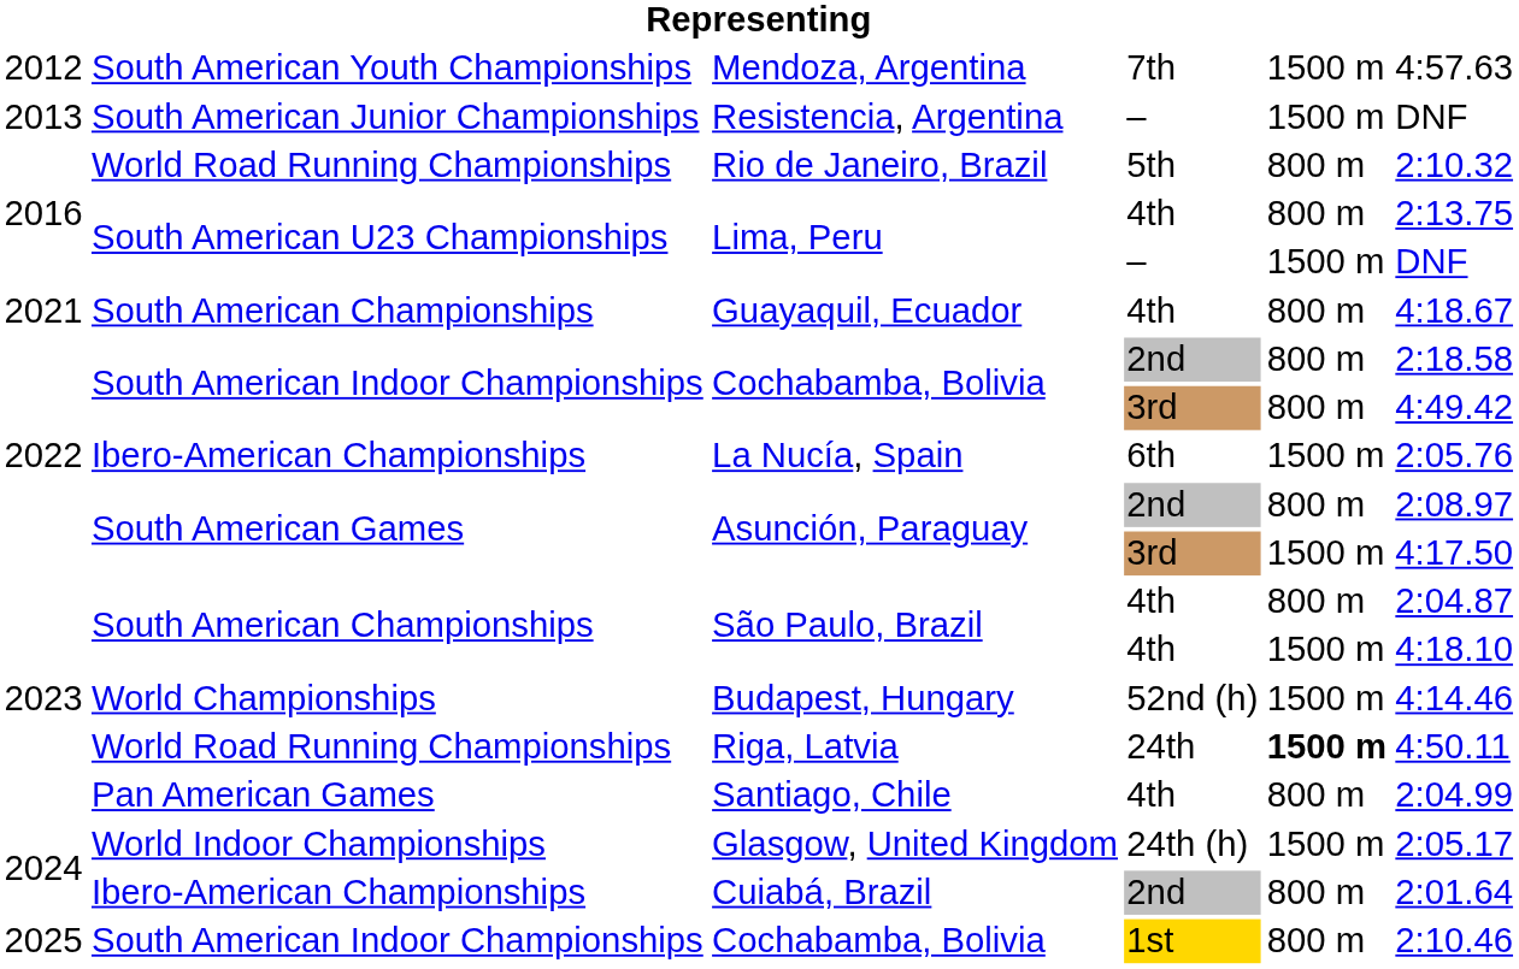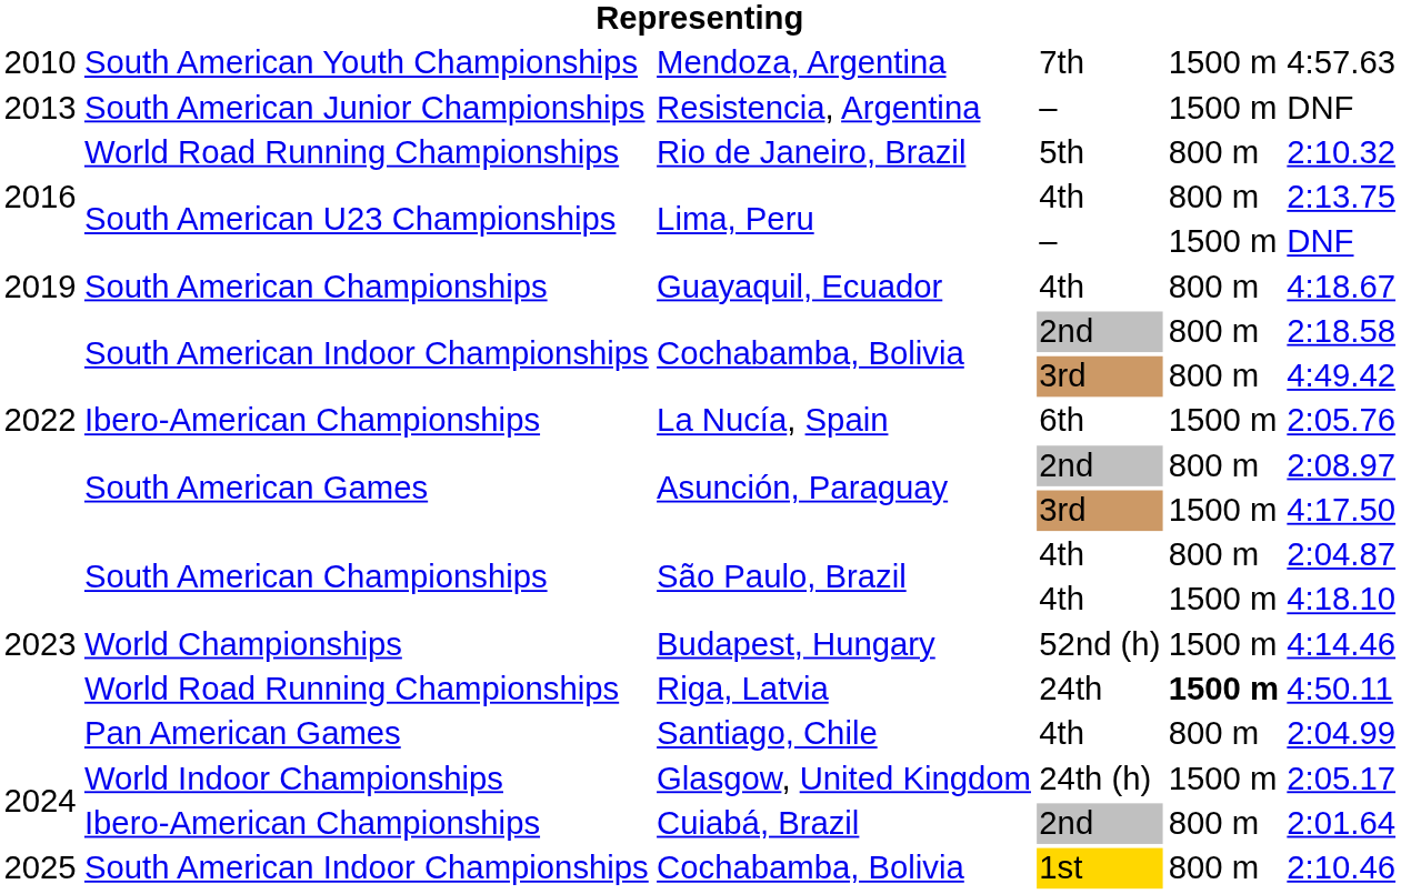 <table>
 <tr>
 <th colspan="6">Representing </th>
 </tr>
 <tr>
-<td>2012</td>
+<td>2010</td>
 <td><a href='#'>South American Youth Championships</a></td>
 <td><a href='#'>Mendoza, Argentina</a></td>
 <td>7th</td>
 <td>1500 m</td>
 <td>4:57.63</td>
 </tr>
 <tr>
 <td>2013</td>
 <td><a href='#'>South American Junior Championships</a></td>
 <td><a href='#'>Resistencia</a>, <a href='#'>Argentina</a></td>
 <td>–</td>
 <td>1500 m</td>
 <td>DNF</td>
 </tr>
 <tr>
 <td rowspan=3>2016</td>
 <td><a href='#'>World Road Running Championships</a></td>
 <td><a href='#'>Rio de Janeiro, Brazil</a></td>
 <td>5th</td>
 <td>800 m</td>
 <td><a href='#'>2:10.32</a></td>
 </tr>
 <tr>
 <td rowspan=2><a href='#'>South American U23 Championships</a></td>
 <td rowspan=2><a href='#'>Lima, Peru</a></td>
 <td>4th</td>
 <td>800 m</td>
 <td><a href='#'>2:13.75</a></td>
 </tr>
 <tr>
 <td>–</td>
 <td>1500 m</td>
 <td><a href='#'>DNF</a></td>
 </tr>
 <tr>
-<td>2021</td>
+<td>2019</td>
 <td><a href='#'>South American Championships</a></td>
 <td><a href='#'>Guayaquil, Ecuador</a></td>
 <td>4th</td>
 <td>800 m</td>
 <td><a href='#'>4:18.67</a></td>
 </tr>
 <tr>
 <td rowspan=5>2022</td>
 <td rowspan=2><a href='#'>South American Indoor Championships</a></td>
 <td rowspan=2><a href='#'>Cochabamba, Bolivia</a></td>
 <td bgcolor=silver>2nd</td>
 <td>800 m</td>
 <td><a href='#'>2:18.58</a></td>
 </tr>
 <tr>
 <td bgcolor=cc9966>3rd</td>
 <td>800 m</td>
 <td><a href='#'>4:49.42</a></td>
 </tr>
 <tr>
 <td><a href='#'>Ibero-American Championships</a></td>
 <td><a href='#'>La Nucía</a>, <a href='#'>Spain</a></td>
 <td>6th</td>
 <td>1500 m</td>
 <td><a href='#'>2:05.76</a></td>
 </tr>
 <tr>
 <td rowspan=2><a href='#'>South American Games</a></td>
 <td rowspan=2><a href='#'>Asunción, Paraguay</a></td>
 <td bgcolor=silver>2nd</td>
 <td>800 m</td>
 <td><a href='#'>	2:08.97</a></td>
 </tr>
 <tr>
 <td bgcolor=cc9966>3rd</td>
 <td>1500 m</td>
 <td><a href='#'>	4:17.50</a></td>
 </tr>
 <tr>
 <td rowspan=5>2023</td>
 <td rowspan=2><a href='#'>South American Championships</a></td>
 <td rowspan=2><a href='#'>São Paulo, Brazil</a></td>
 <td>4th</td>
 <td>800 m</td>
 <td><a href='#'>2:04.87</a></td>
 </tr>
 <tr>
 <td>4th</td>
 <td>1500 m</td>
 <td><a href='#'>4:18.10</a></td>
 </tr>
 <tr>
 <td><a href='#'>World Championships</a></td>
 <td><a href='#'>Budapest, Hungary</a></td>
 <td>52nd (h)</td>
 <td>1500 m</td>
 <td><a href='#'>4:14.46</a></td>
 </tr>
 <tr>
 <td><a href='#'>World Road Running Championships</a></td>
 <td><a href='#'>Riga, Latvia</a></td>
 <td>24th</td>
 <td><strong>1500 m</strong></td>
 <td><a href='#'>4:50.11</a></td>
 </tr>
 <tr>
 <td><a href='#'>Pan American Games</a></td>
 <td><a href='#'>Santiago, Chile</a></td>
 <td>4th</td>
 <td>800 m</td>
 <td><a href='#'>2:04.99</a></td>
 </tr>
 <tr>
 <td rowspan=2>2024</td>
 <td><a href='#'>World Indoor Championships</a></td>
 <td><a href='#'>Glasgow</a>, <a href='#'>United Kingdom</a></td>
 <td>24th (h)</td>
 <td>1500 m</td>
 <td><a href='#'>2:05.17</a></td>
 </tr>
 <tr>
 <td><a href='#'>Ibero-American Championships</a></td>
 <td><a href='#'>Cuiabá, Brazil</a></td>
 <td bgcolor=silver>2nd</td>
 <td>800 m</td>
 <td><a href='#'>2:01.64</a></td>
 </tr>
 <tr>
 <td>2025</td>
 <td><a href='#'>South American Indoor Championships</a></td>
 <td><a href='#'>Cochabamba, Bolivia</a></td>
 <td bgcolor=gold>1st</td>
 <td>800 m</td>
 <td><a href='#'>2:10.46</a></td>
 </tr>
 </table>
